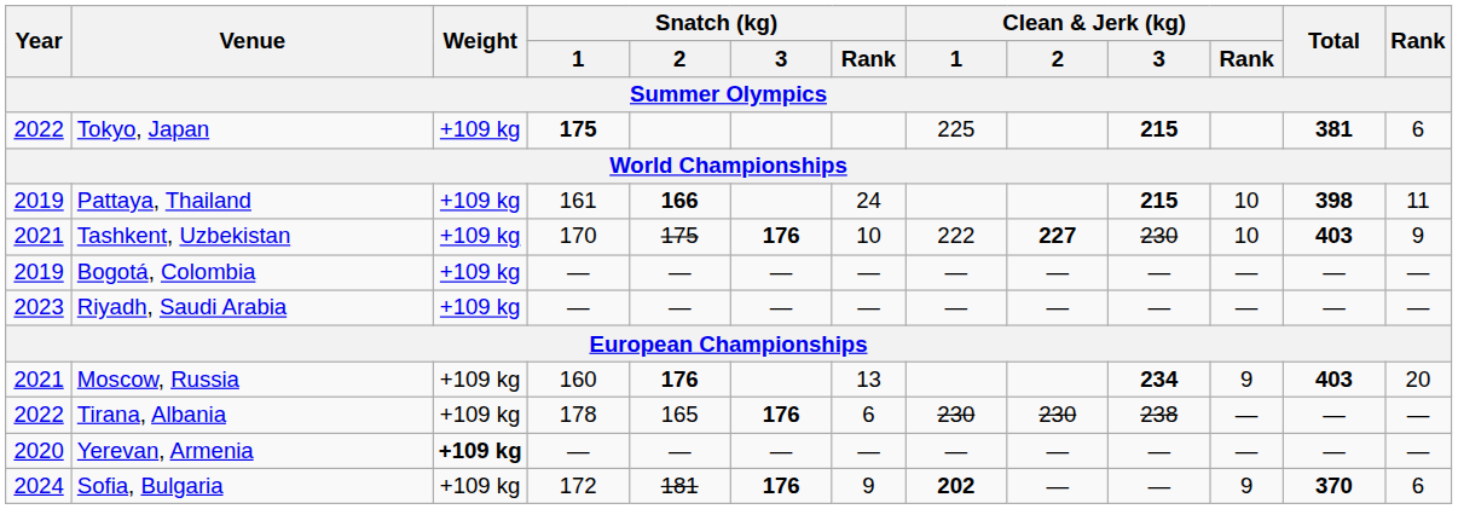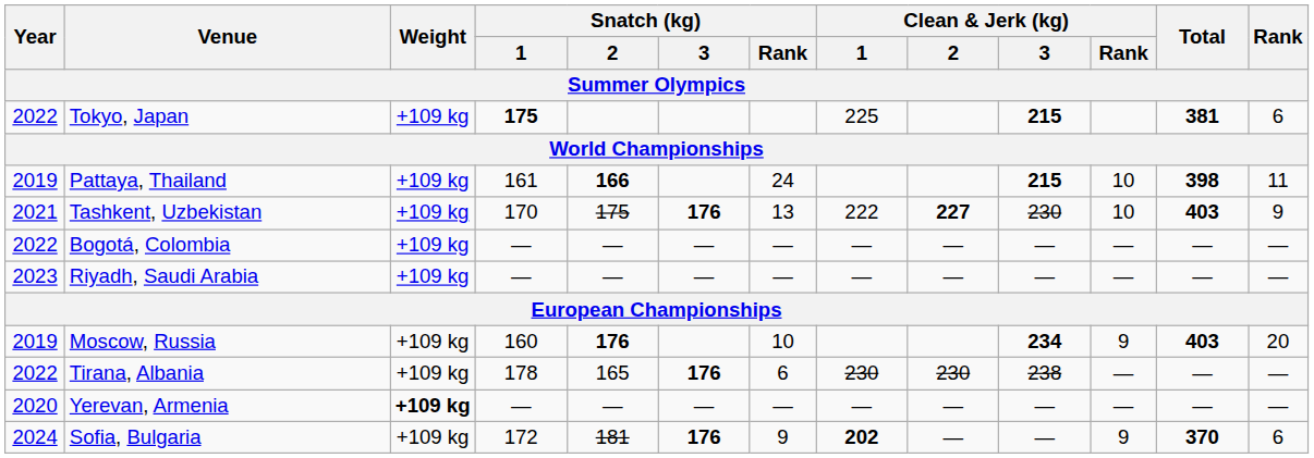 <table class = "wikitable" style="text-align:center;">
 <tr>
 <th rowspan=2 width=40>Year</th>
 <th rowspan=2 width=250>Venue</th>
 <th rowspan=2 width=60>Weight</th>
 <th colspan=4>Snatch (kg)</th>
 <th colspan=4>Clean & Jerk (kg)</th>
 <th rowspan=2 width=65>Total</th>
 <th rowspan=2 width=40>Rank</th>
 </tr>
 <tr>
 <th width=65>1</th>
 <th width=65>2</th>
 <th width=65>3</th>
 <th width=45>Rank</th>
 <th width=65>1</th>
 <th width=65>2</th>
 <th width=65>3</th>
 <th width=45>Rank</th>
 </tr>
 <tr>
 <th colspan=13><a href='#'>Summer Olympics</a></th>
 </tr>
 <tr>
 <td><a href='#'>2022</a></td>
 <td align=left> <a href='#'>Tokyo</a>, <a href='#'>Japan</a></td>
 <td><a href='#'>+109 kg</a></td>
 <td><strong>175</strong></td>
 <td></td>
 <td></td>
 <td></td>
 <td>225</td>
 <td></td>
 <td><strong>215</strong></td>
 <td></td>
 <td><strong>381</strong></td>
 <td>6</td>
 </tr>
 <tr>
 <th colspan=13><a href='#'>World Championships</a></th>
 </tr>
 <tr>
 <td><a href='#'>2019</a></td>
 <td align=left> <a href='#'>Pattaya</a>, <a href='#'>Thailand</a></td>
 <td><a href='#'>+109 kg</a></td>
 <td>161</td>
 <td><strong>166</strong></td>
 <td></td>
 <td>24</td>
 <td></td>
 <td></td>
 <td><strong>215</strong></td>
 <td>10</td>
 <td><strong>398</strong></td>
 <td>11</td>
 </tr>
 <tr>
 <td><a href='#'>2021</a></td>
 <td align=left> <a href='#'>Tashkent</a>, <a href='#'>Uzbekistan</a></td>
 <td><a href='#'>+109 kg</a></td>
 <td>170</td>
 <td><s>175</s></td>
 <td><strong>176</strong></td>
-<td>10</td>
+<td>13</td>
 <td>222</td>
 <td><strong>227</strong></td>
 <td><s>230</s></td>
 <td>10</td>
 <td><strong>403</strong></td>
 <td>9</td>
 </tr>
 <tr>
-<td><a href='#'>2019</a></td>
+<td><a href='#'>2022</a></td>
 <td align=left> <a href='#'>Bogotá</a>, <a href='#'>Colombia</a></td>
 <td><a href='#'>+109 kg</a></td>
 <td>—</td>
 <td>—</td>
 <td>—</td>
 <td>—</td>
 <td>—</td>
 <td>—</td>
 <td>—</td>
 <td>—</td>
 <td>—</td>
 <td>—</td>
 </tr>
 <tr>
 <td><a href='#'>2023</a></td>
 <td align=left> <a href='#'>Riyadh</a>, <a href='#'>Saudi Arabia</a></td>
 <td><a href='#'>+109 kg</a></td>
 <td>—</td>
 <td>—</td>
 <td>—</td>
 <td>—</td>
 <td>—</td>
 <td>—</td>
 <td>—</td>
 <td>—</td>
 <td>—</td>
 <td>—</td>
 </tr>
 <tr>
 <th colspan=13><a href='#'>European Championships</a></th>
 </tr>
 <tr>
-<td><a href='#'>2021</a></td>
+<td><a href='#'>2019</a></td>
 <td align=left> <a href='#'>Moscow</a>, <a href='#'>Russia</a></td>
 <td>+109 kg</td>
 <td>160</td>
 <td><strong>176</strong></td>
 <td></td>
-<td>13</td>
+<td>10</td>
 <td></td>
 <td></td>
 <td><strong>234</strong></td>
 <td>9</td>
 <td><strong>403</strong></td>
 <td>20</td>
 </tr>
 <tr>
 <td><a href='#'>2022</a></td>
 <td align=left> <a href='#'>Tirana</a>, <a href='#'>Albania</a></td>
 <td>+109 kg</td>
 <td>178</td>
 <td>165</td>
 <td><strong>176</strong></td>
 <td>6</td>
 <td><s>230</s></td>
 <td><s>230</s></td>
 <td><s>238</s></td>
 <td>—</td>
 <td>—</td>
 <td>—</td>
 </tr>
 <tr>
 <td><a href='#'>2020</a></td>
 <td align=left> <a href='#'>Yerevan</a>, <a href='#'>Armenia</a></td>
 <td><strong>+109 kg</strong></td>
 <td>—</td>
 <td>—</td>
 <td>—</td>
 <td>—</td>
 <td>—</td>
 <td>—</td>
 <td>—</td>
 <td>—</td>
 <td>—</td>
 <td>—</td>
 </tr>
 <tr>
 <td><a href='#'>2024</a></td>
 <td align=left> <a href='#'>Sofia</a>, <a href='#'>Bulgaria</a></td>
 <td>+109 kg</td>
 <td>172</td>
 <td><s>181</s></td>
 <td><strong>176</strong></td>
 <td>9</td>
 <td><strong>202</strong></td>
 <td>—</td>
 <td>—</td>
 <td>9</td>
 <td><strong>370</strong></td>
 <td>6</td>
 </tr>
 </table>
